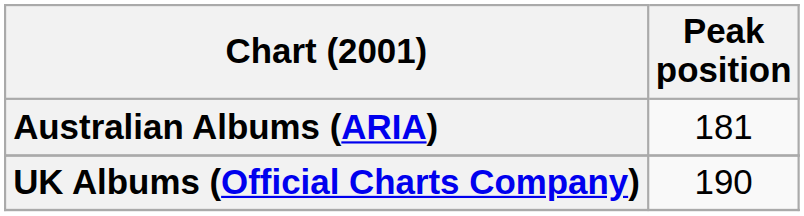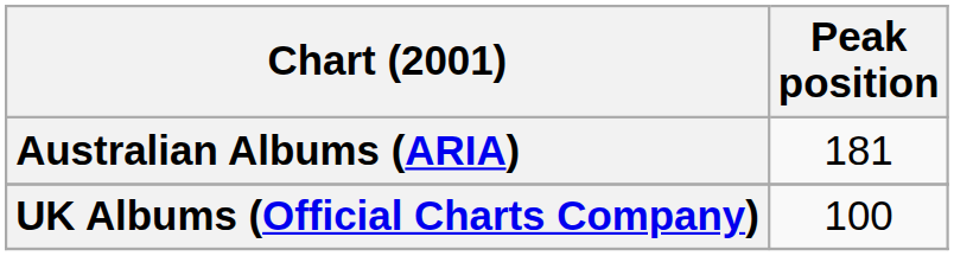 <table class="wikitable plainrowheaders sortable" style="text-align: center;">
 <tr>
 <th scope="col">Chart (2001)</th>
 <th scope="col">Peak<br>position</th>
 </tr>
 <tr>
 <th scope=row style="text-align:left;">Australian Albums (<a href='#'>ARIA</a>)</th>
 <td>181</td>
 </tr>
 <tr>
 </tr>
 <tr>
 </tr>
 <tr>
 </tr>
 <tr>
 </tr>
 <tr>
 </tr>
 <tr>
 <th scope="row">UK Albums (<a href='#'>Official Charts Company</a>)</th>
-<td>190</td>
+<td>100</td>
 </tr>
 <tr>
 </tr>
 </table>
